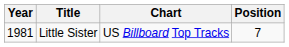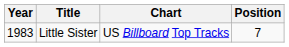 <table class="wikitable">
 <tr>
 <th>Year</th>
 <th>Title</th>
 <th>Chart</th>
 <th>Position</th>
 </tr>
 <tr>
-<td>1981</td>
+<td>1983</td>
 <td>Little Sister</td>
 <td>US <em><a href='#'>Billboard</a></em> <a href='#'>Top Tracks</a></td>
 <td style="text-align:center;">7</td>
 </tr>
 </table>
